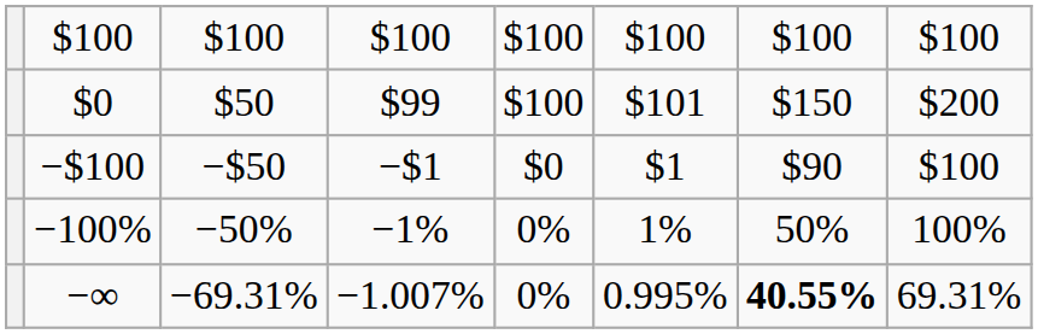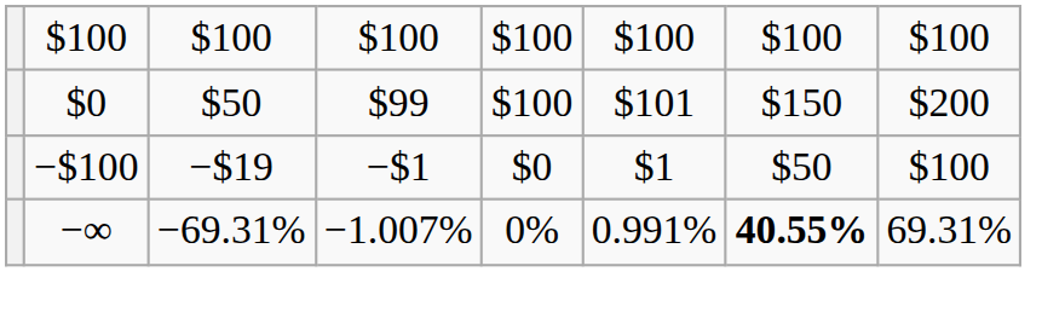 <table class="wikitable" style="text-align:center">
 <tr>
 <th></th>
 <td>$100</td>
 <td>$100</td>
 <td>$100</td>
 <td>$100</td>
 <td>$100</td>
 <td>$100</td>
 <td>$100</td>
 </tr>
 <tr>
 <th></th>
 <td>$0</td>
 <td>$50</td>
 <td>$99</td>
 <td>$100</td>
 <td>$101</td>
 <td>$150</td>
 <td>$200</td>
 </tr>
 <tr>
 <th></th>
 <td>−$100</td>
-<td>−$50</td>
+<td>−$19</td>
 <td>−$1</td>
 <td>$0</td>
 <td>$1</td>
-<td>$90</td>
+<td>$50</td>
 <td>$100</td>
-</tr>
-<tr>
-<th></th>
-<td>−100%</td>
-<td>−50%</td>
-<td>−1%</td>
-<td>0%</td>
-<td>1%</td>
-<td>50%</td>
-<td>100%</td>
 </tr>
 <tr>
 <th></th>
 <td>−∞</td>
 <td>−69.31%</td>
 <td>−1.007%</td>
 <td>0%</td>
-<td>0.995%</td>
+<td>0.991%</td>
 <td><strong>40.55%</strong></td>
 <td>69.31%</td>
 </tr>
 </table>
